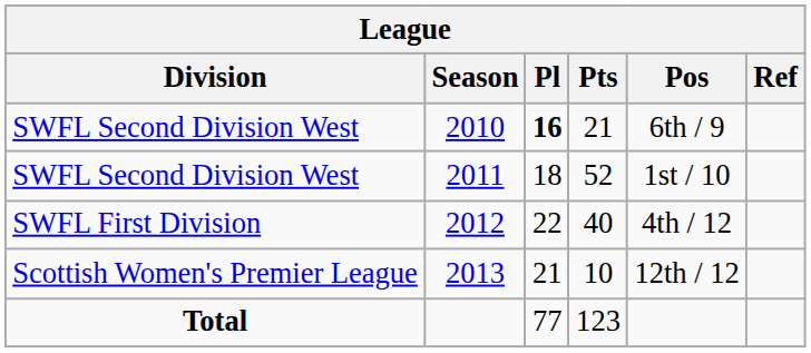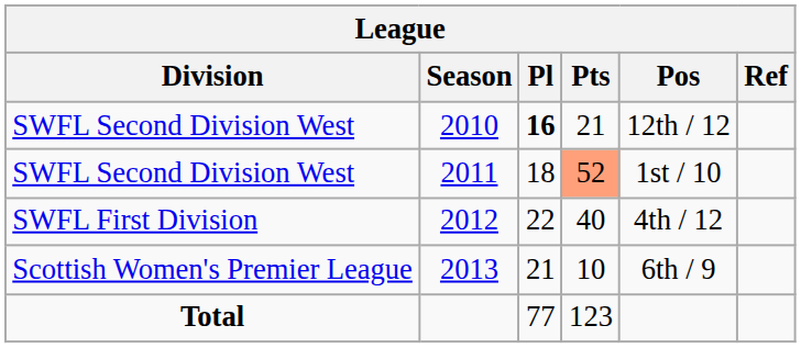 <table class="wikitable" style="font-size:85%;">
 <tr>
 <th colspan=6>League</th>
 </tr>
 <tr>
 <th>Division</th>
 <th>Season</th>
 <th>Pl</th>
 <th>Pts</th>
 <th>Pos</th>
 <th>Ref</th>
 </tr>
 <tr>
 <td><a href='#'>SWFL Second Division West</a></td>
 <td style="text-align: center;"><a href='#'>2010</a></td>
 <td style="text-align: center;"><strong>16</strong></td>
 <td style="text-align: center;">21</td>
-<td style="text-align: center;">6th / 9</td>
+<td style="text-align: center;">12th / 12</td>
 <td></td>
 </tr>
 <tr>
 <td><a href='#'>SWFL Second Division West</a></td>
 <td style="text-align: center;"><a href='#'>2011</a></td>
 <td style="text-align: center;">18</td>
-<td style="text-align: center;">52</td>
+<td style="background: lightsalmon; text-align: center;">52</td>
 <td style="text-align: center;">1st / 10</td>
 <td></td>
 </tr>
 <tr>
 <td><a href='#'>SWFL First Division</a></td>
 <td style="text-align: center;"><a href='#'>2012</a></td>
 <td style="text-align: center;">22</td>
 <td style="text-align: center;">40</td>
 <td style="text-align: center;">4th / 12</td>
 <td></td>
 </tr>
 <tr>
 <td><a href='#'>Scottish Women's Premier League</a></td>
 <td style="text-align: center;"><a href='#'>2013</a></td>
 <td style="text-align: center;">21</td>
 <td style="text-align: center;">10</td>
-<td style="text-align: center;">12th / 12</td>
+<td style="text-align: center;">6th / 9</td>
 <td></td>
 </tr>
 <tr>
 <td style="text-align: center;"><strong>Total</strong></td>
 <td></td>
 <td style="text-align: center;">77</td>
 <td style="text-align: center;">123</td>
 <td></td>
 <td></td>
 </tr>
 </table>
